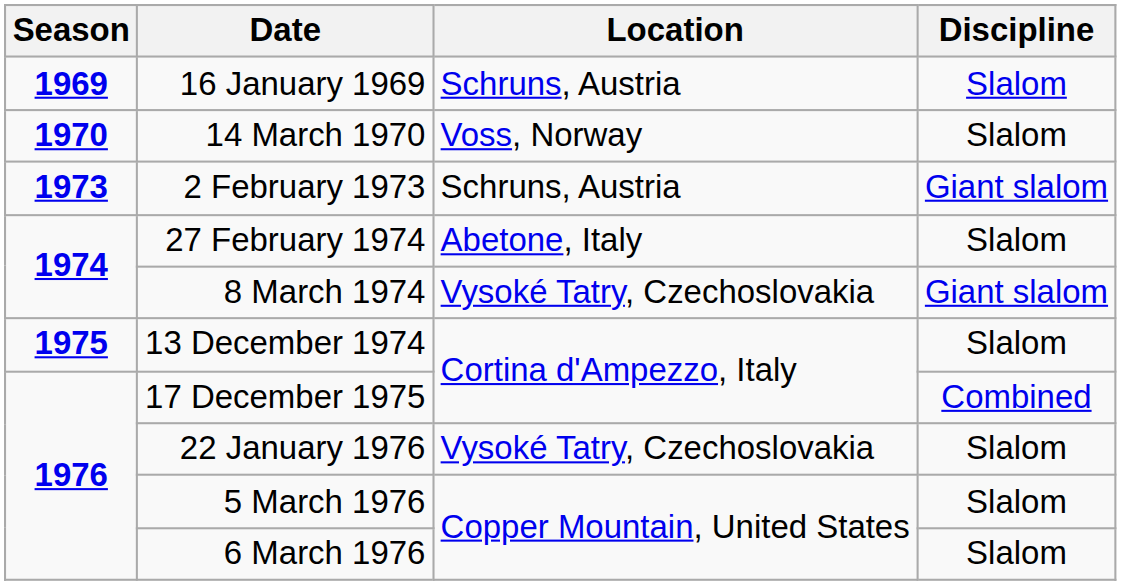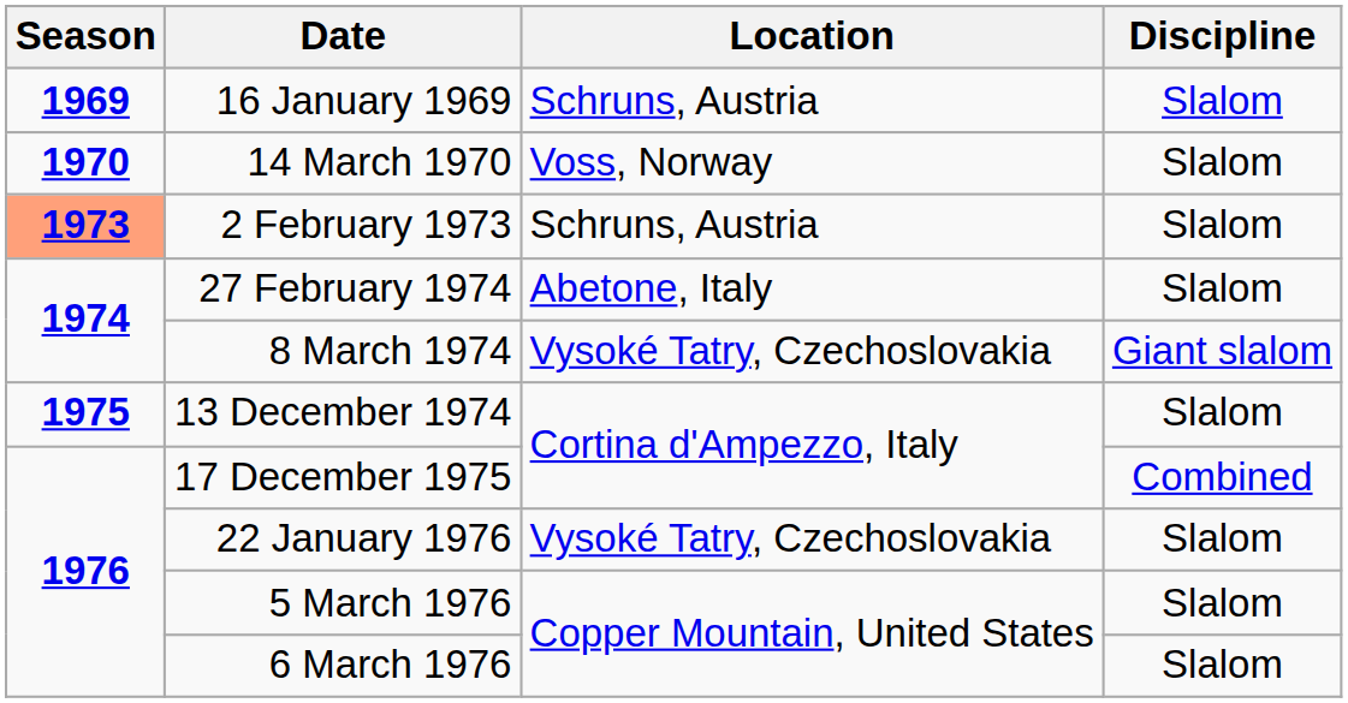 <table class="wikitable">
 <tr>
 <th>Season</th>
 <th>Date</th>
 <th>Location</th>
 <th>Discipline</th>
 </tr>
 <tr>
 <td align=center><strong><a href='#'>1969</a></strong></td>
 <td align=right>16 January 1969</td>
 <td> <a href='#'>Schruns</a>, Austria</td>
 <td align=center><a href='#'>Slalom</a></td>
 </tr>
 <tr>
 <td align=center><strong><a href='#'>1970</a></strong></td>
 <td align=right>14 March 1970</td>
 <td> <a href='#'>Voss</a>, Norway</td>
 <td align=center>Slalom</td>
 </tr>
 <tr>
-<td align=center><strong><a href='#'>1973</a></strong></td>
+<td align=center style="background: lightsalmon;"><strong><a href='#'>1973</a></strong></td>
 <td align=right>2 February 1973</td>
 <td> Schruns, Austria</td>
-<td align=center><a href='#'>Giant slalom</a></td>
+<td align=center>Slalom</td>
 </tr>
 <tr>
 <td rowspan=2 align=center><strong><a href='#'>1974</a></strong></td>
 <td align=right>27 February 1974</td>
 <td> <a href='#'>Abetone</a>, Italy</td>
 <td align=center>Slalom</td>
 </tr>
 <tr>
 <td align=right>8 March 1974</td>
 <td> <a href='#'>Vysoké Tatry</a>, Czechoslovakia</td>
 <td align=center><a href='#'>Giant slalom</a></td>
 </tr>
 <tr>
 <td align=center><strong><a href='#'>1975</a></strong></td>
 <td align=right>13 December 1974</td>
 <td rowspan=2> <a href='#'>Cortina d'Ampezzo</a>, Italy</td>
 <td align=center>Slalom</td>
 </tr>
 <tr>
 <td rowspan=5 align=center><strong><a href='#'>1976</a></strong></td>
 <td align=right>17 December 1975</td>
 <td align=center><a href='#'>Combined</a></td>
 </tr>
 <tr>
 <td align=right>22 January 1976</td>
 <td> <a href='#'>Vysoké Tatry</a>, Czechoslovakia</td>
 <td align=center>Slalom</td>
 </tr>
 <tr>
 <td align=right>5 March 1976</td>
 <td rowspan=2> <a href='#'>Copper Mountain</a>, United States</td>
 <td align=center>Slalom</td>
 </tr>
 <tr>
 <td align=right>6 March 1976</td>
 <td align=center>Slalom</td>
 </tr>
 </table>
